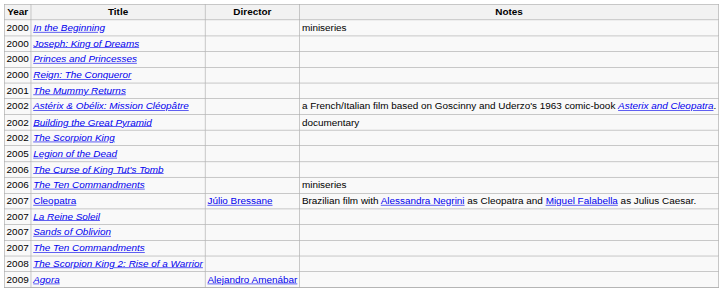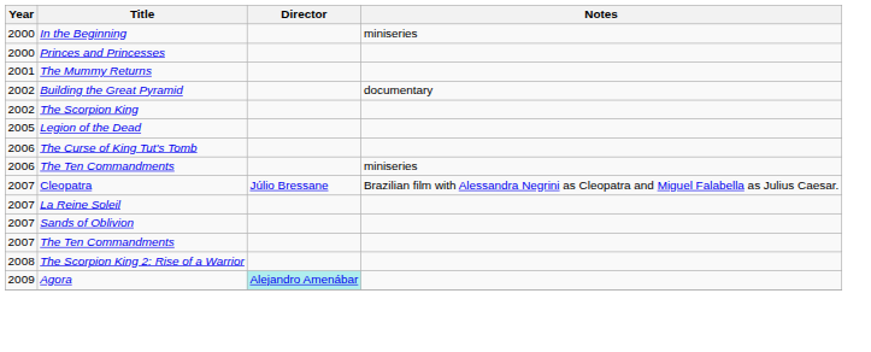 <table class="wikitable sortable">
 <tr>
 <th>Year</th>
 <th>Title</th>
 <th>Director</th>
 <th>Notes</th>
 </tr>
 <tr>
 <td>2000</td>
 <td><em><a href='#'>In the Beginning</a></em></td>
 <td></td>
 <td>miniseries</td>
 </tr>
 <tr>
 <td>2000</td>
-<td><em><a href='#'>Joseph: King of Dreams</a></em></td>
-<td></td>
-<td></td>
-</tr>
-<tr>
-<td>2000</td>
 <td><em><a href='#'>Princes and Princesses</a></em></td>
-<td></td>
-<td></td>
-</tr>
-<tr>
-<td>2000</td>
-<td><em><a href='#'>Reign: The Conqueror</a></em></td>
 <td></td>
 <td></td>
 </tr>
 <tr>
 <td>2001</td>
 <td><em><a href='#'>The Mummy Returns</a></em></td>
 <td></td>
 <td></td>
-</tr>
-<tr>
-<td>2002</td>
-<td><em><a href='#'>Astérix & Obélix: Mission Cléopâtre</a></em></td>
-<td></td>
-<td>a French/Italian film based on Goscinny and Uderzo's 1963 comic-book <em><a href='#'>Asterix and Cleopatra</a></em>.</td>
 </tr>
 <tr>
 <td>2002</td>
 <td><em><a href='#'>Building the Great Pyramid</a></em></td>
 <td></td>
 <td>documentary</td>
 </tr>
 <tr>
 <td>2002</td>
 <td><em><a href='#'>The Scorpion King</a></em></td>
 <td></td>
 <td></td>
 </tr>
 <tr>
 <td>2005</td>
 <td><em><a href='#'>Legion of the Dead</a></em></td>
 <td></td>
 <td></td>
 </tr>
 <tr>
 <td>2006</td>
 <td><em><a href='#'>The Curse of King Tut's Tomb</a></em></td>
 <td></td>
 <td></td>
 </tr>
 <tr>
 <td>2006</td>
 <td><em><a href='#'>The Ten Commandments</a></em></td>
 <td></td>
 <td>miniseries</td>
 </tr>
 <tr>
 <td>2007</td>
 <td><a href='#'>Cleopatra</a></td>
 <td><a href='#'>Júlio Bressane</a></td>
 <td>Brazilian film with <a href='#'>Alessandra Negrini</a> as Cleopatra and <a href='#'>Miguel Falabella</a> as Julius Caesar.</td>
 </tr>
 <tr>
 <td>2007</td>
 <td><em><a href='#'>La Reine Soleil</a></em></td>
 <td></td>
 <td></td>
 </tr>
 <tr>
 <td>2007</td>
 <td><em><a href='#'>Sands of Oblivion</a></em></td>
 <td></td>
 <td></td>
 </tr>
 <tr>
 <td>2007</td>
 <td><em><a href='#'>The Ten Commandments</a></em></td>
 <td></td>
 <td></td>
 </tr>
 <tr>
 <td>2008</td>
 <td><em><a href='#'>The Scorpion King 2: Rise of a Warrior</a></em></td>
 <td></td>
 <td></td>
 </tr>
 <tr>
 <td>2009</td>
 <td><em><a href='#'>Agora</a></em></td>
-<td><a href='#'>Alejandro Amenábar</a></td>
+<td style="background: paleturquoise;"><a href='#'>Alejandro Amenábar</a></td>
 <td></td>
 </tr>
 <tr>
 </tr>
 </table>
